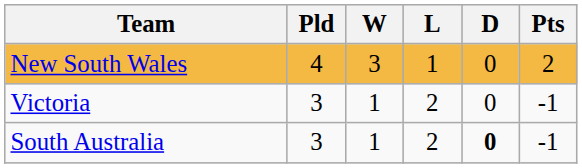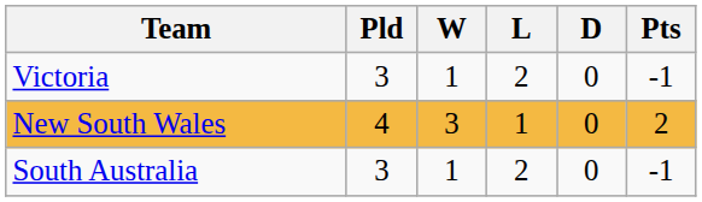 <table class="wikitable" style="text-align:center;">
 <tr>
 <th width=175>Team</th>
 <th style="width:30px;" abbr="Played">Pld</th>
 <th style="width:30px;" abbr="Won">W</th>
 <th style="width:30px;" abbr="Lost">L</th>
 <th style="width:30px;" abbr="Drawn">D</th>
 <th style="width:30px;" abbr="Points">Pts</th>
+</tr>
+<tr>
+<td style="text-align:left;"><a href='#'>Victoria</a></td>
+<td>3</td>
+<td>1</td>
+<td>2</td>
+<td>0</td>
+<td>-1</td>
 </tr>
 <tr style="background:#f4b942;">
 <td style="text-align:left;"><a href='#'>New South Wales</a></td>
 <td>4</td>
 <td>3</td>
 <td>1</td>
 <td>0</td>
 <td>2</td>
 </tr>
 <tr>
-<td style="text-align:left;"><a href='#'>Victoria</a></td>
+<td style="text-align:left;"><a href='#'>South Australia</a></td>
 <td>3</td>
 <td>1</td>
 <td>2</td>
 <td>0</td>
 <td>-1</td>
 </tr>
-<tr>
-<td style="text-align:left;"><a href='#'>South Australia</a></td>
-<td>3</td>
-<td>1</td>
-<td>2</td>
-<td><strong>0</strong></td>
-<td>-1</td>
-</tr>
 </table>
